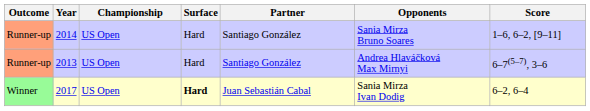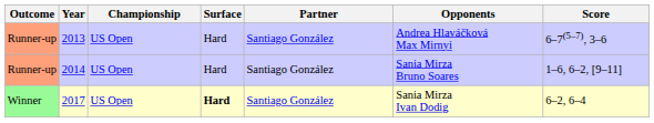 <table class="sortable wikitable">
 <tr>
 <th>Outcome</th>
 <th>Year</th>
 <th width=150>Championship</th>
 <th>Surface</th>
 <th width=200>Partner</th>
 <th width=200>Opponents</th>
 <th width=140>Score</th>
 </tr>
 <tr bgcolor="#CCCCFF">
 <td bgcolor=FFA07A>Runner-up</td>
+<td><a href='#'>2013</a></td>
+<td><a href='#'>US Open</a></td>
+<td>Hard</td>
+<td> <a href='#'>Santiago González</a></td>
+<td> <a href='#'>Andrea Hlaváčková</a> <br>  <a href='#'>Max Mirnyi</a></td>
+<td>6–7<sup>(5–7)</sup>, 3–6</td>
+</tr>
+<tr bgcolor="#CCCCFF">
+<td bgcolor=FFA07A>Runner-up</td>
 <td><a href='#'>2014</a></td>
 <td><a href='#'>US Open</a></td>
 <td>Hard</td>
 <td> Santiago González</td>
 <td> <a href='#'>Sania Mirza</a> <br>  <a href='#'>Bruno Soares</a></td>
 <td>1–6, 6–2, [9–11]</td>
 </tr>
-<tr bgcolor="#CCCCFF">
-<td bgcolor=FFA07A>Runner-up</td>
-<td><a href='#'>2013</a></td>
-<td><a href='#'>US Open</a></td>
-<td>Hard</td>
-<td> <a href='#'>Santiago González</a></td>
-<td> <a href='#'>Andrea Hlaváčková</a> <br>  <a href='#'>Max Mirnyi</a></td>
-<td>6–7<sup>(5–7)</sup>, 3–6</td>
-</tr>
 <tr bgcolor=FFFFCC>
 <td bgcolor=98FB98>Winner</td>
 <td><a href='#'>2017</a></td>
 <td><a href='#'>US Open</a></td>
 <td><strong>Hard</strong></td>
-<td> <a href='#'>Juan Sebastián Cabal</a></td>
+<td> <a href='#'>Santiago González</a></td>
 <td> Sania Mirza <br>  <a href='#'>Ivan Dodig</a></td>
 <td>6–2, 6–4</td>
 </tr>
 </table>
